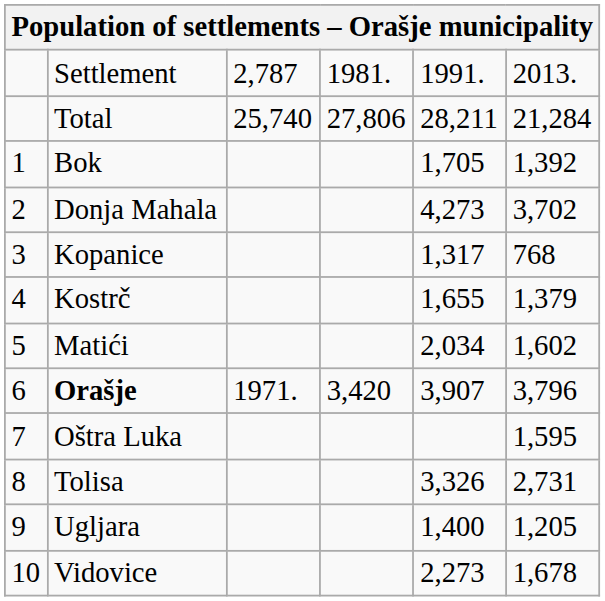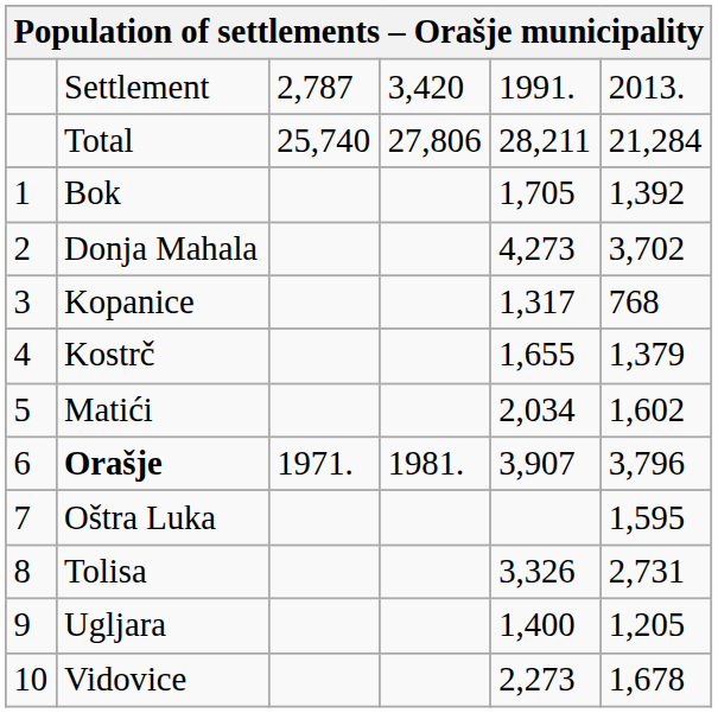 <table class="wikitable">
 <tr>
 <th colspan="6">Population of settlements – Orašje municipality</th>
 </tr>
 <tr>
 <td></td>
 <td>Settlement</td>
 <td>2,787</td>
-<td>1981.</td>
+<td>3,420</td>
 <td>1991.</td>
 <td>2013.</td>
 </tr>
 <tr>
 <td></td>
 <td>Total</td>
 <td>25,740</td>
 <td>27,806</td>
 <td>28,211</td>
 <td>21,284</td>
 </tr>
 <tr>
 <td>1</td>
 <td>Bok</td>
 <td></td>
 <td></td>
 <td>1,705</td>
 <td>1,392</td>
 </tr>
 <tr>
 <td>2</td>
 <td>Donja Mahala</td>
 <td></td>
 <td></td>
 <td>4,273</td>
 <td>3,702</td>
 </tr>
 <tr>
 <td>3</td>
 <td>Kopanice</td>
 <td></td>
 <td></td>
 <td>1,317</td>
 <td>768</td>
 </tr>
 <tr>
 <td>4</td>
 <td>Kostrč</td>
 <td></td>
 <td></td>
 <td>1,655</td>
 <td>1,379</td>
 </tr>
 <tr>
 <td>5</td>
 <td>Matići</td>
 <td></td>
 <td></td>
 <td>2,034</td>
 <td>1,602</td>
 </tr>
 <tr>
 <td>6</td>
 <td><strong>Orašje</strong></td>
 <td>1971.</td>
-<td>3,420</td>
+<td>1981.</td>
 <td>3,907</td>
 <td>3,796</td>
 </tr>
 <tr>
 <td>7</td>
 <td>Oštra Luka</td>
 <td></td>
 <td></td>
 <td></td>
 <td>1,595</td>
 </tr>
 <tr>
 <td>8</td>
 <td>Tolisa</td>
 <td></td>
 <td></td>
 <td>3,326</td>
 <td>2,731</td>
 </tr>
 <tr>
 <td>9</td>
 <td>Ugljara</td>
 <td></td>
 <td></td>
 <td>1,400</td>
 <td>1,205</td>
 </tr>
 <tr>
 <td>10</td>
 <td>Vidovice</td>
 <td></td>
 <td></td>
 <td>2,273</td>
 <td>1,678</td>
 </tr>
 </table>
